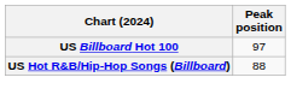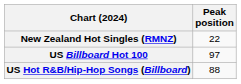 <table class="wikitable sortable plainrowheaders" style="text-align:center">
 <tr>
 <th scope="col">Chart (2024)</th>
 <th scope="col">Peak<br>position</th>
+</tr>
+<tr>
+<th scope="row">New Zealand Hot Singles (<a href='#'>RMNZ</a>)</th>
+<td>22</td>
 </tr>
 <tr>
 <th scope="row">US <a href='#'><em>Billboard</em> Hot 100</a></th>
 <td>97</td>
 </tr>
 <tr>
 <th scope="row">US <a href='#'>Hot R&B/Hip-Hop Songs</a> (<em><a href='#'>Billboard</a></em>)</th>
 <td>88</td>
 </tr>
 </table>
